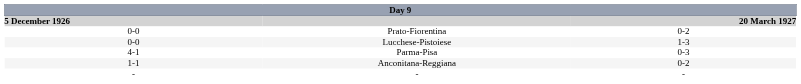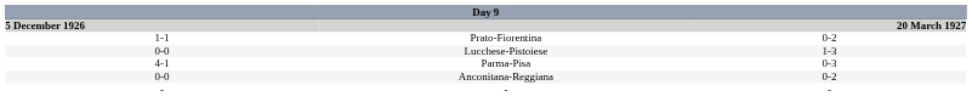 <table border=0 cellspacing=0 cellpadding=0 style="font-size: 85%; border-collapse: collapse;" width=95%>
 <tr>
 <td colspan=5 bgcolor=#98A1B2 style="border:1px solid #7A8392;text-align:center;"><span><strong>Day 9</strong></span></td>
 </tr>
 <tr bgcolor="D3D3D3">
 <th align=left>5 December 1926</th>
 <th></th>
 <th align=right>20 March 1927</th>
 </tr>
 <tr align=center bgcolor=#FFFFFF>
-<td>0-0</td>
+<td>1-1</td>
 <td>Prato-Fiorentina</td>
 <td>0-2</td>
 </tr>
 <tr align=center bgcolor=#F5F5F5>
 <td>0-0</td>
 <td>Lucchese-Pistoiese</td>
 <td>1-3</td>
 </tr>
 <tr align=center bgcolor=#FFFFFF>
 <td>4-1</td>
 <td>Parma-Pisa</td>
 <td>0-3</td>
 </tr>
 <tr align=center bgcolor=#F5F5F5>
-<td>1-1</td>
+<td>0-0</td>
 <td>Anconitana-Reggiana</td>
 <td>0-2</td>
 </tr>
 <tr align=center bgcolor=#FFFFFF>
 <td>-</td>
 <td>-</td>
 <td>-</td>
 </tr>
 </table>
